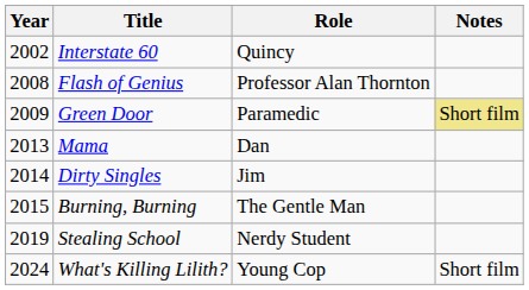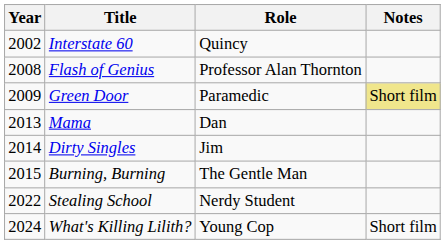 <table class="wikitable sortable">
 <tr>
 <th>Year</th>
 <th>Title</th>
 <th>Role</th>
 <th class="unsortable">Notes</th>
 </tr>
 <tr>
 <td>2002</td>
 <td><em><a href='#'>Interstate 60</a></em></td>
 <td>Quincy</td>
 <td></td>
 </tr>
 <tr>
 <td>2008</td>
 <td><a href='#'><em>Flash of Genius</em></a></td>
 <td>Professor Alan Thornton</td>
 <td></td>
 </tr>
 <tr>
 <td>2009</td>
 <td><em><a href='#'>Green Door</a></em></td>
 <td>Paramedic</td>
 <td style="background: khaki;">Short film</td>
 </tr>
 <tr>
 <td>2013</td>
 <td><a href='#'><em>Mama</em></a></td>
 <td>Dan</td>
 <td></td>
 </tr>
 <tr>
 <td>2014</td>
 <td><em><a href='#'>Dirty Singles</a></em></td>
 <td>Jim</td>
 <td></td>
 </tr>
 <tr>
 <td>2015</td>
 <td><em>Burning, Burning</em></td>
 <td>The Gentle Man</td>
 <td></td>
 </tr>
 <tr>
-<td>2019</td>
+<td>2022</td>
 <td><em>Stealing School</em></td>
 <td>Nerdy Student</td>
 <td></td>
 </tr>
 <tr>
 <td>2024</td>
 <td><em>What's Killing Lilith?</em></td>
 <td>Young Cop</td>
 <td>Short film</td>
 </tr>
 </table>
